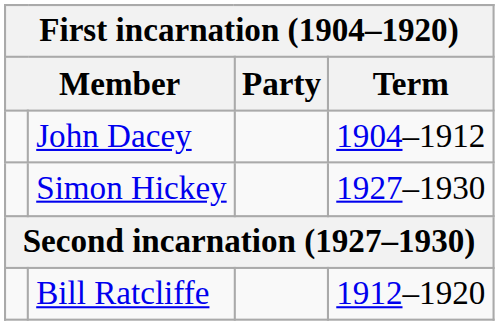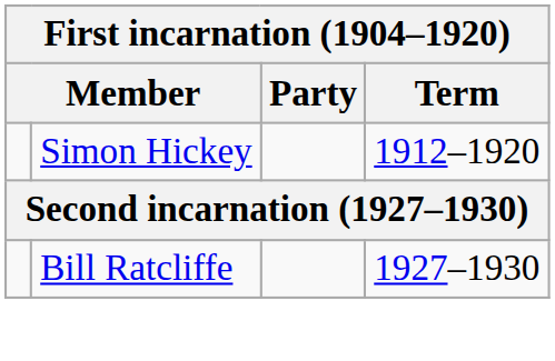 <table class="wikitable">
 <tr>
 <th colspan="4">First incarnation (1904–1920)</th>
 </tr>
 <tr>
 <th colspan="2">Member</th>
 <th>Party</th>
 <th>Term</th>
 </tr>
 <tr>
 <td> </td>
-<td><a href='#'>John Dacey</a></td>
-<td></td>
-<td><a href='#'>1904</a>–1912</td>
-</tr>
-<tr>
-<td> </td>
 <td><a href='#'>Simon Hickey</a></td>
 <td></td>
-<td><a href='#'>1927</a>–1930</td>
+<td><a href='#'>1912</a>–1920</td>
 </tr>
 <tr>
 <th colspan="4">Second incarnation (1927–1930)</th>
 </tr>
 <tr>
 <td> </td>
 <td><a href='#'>Bill Ratcliffe</a></td>
 <td></td>
-<td><a href='#'>1912</a>–1920</td>
+<td><a href='#'>1927</a>–1930</td>
 </tr>
 </table>
